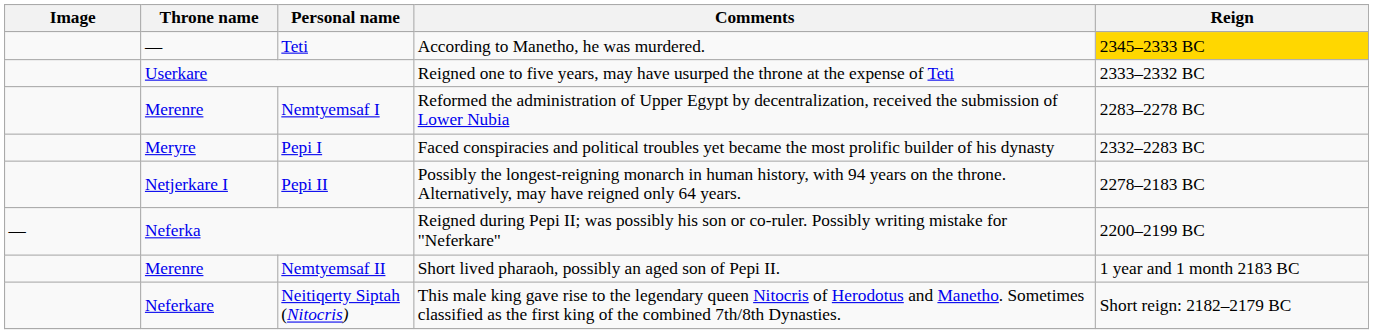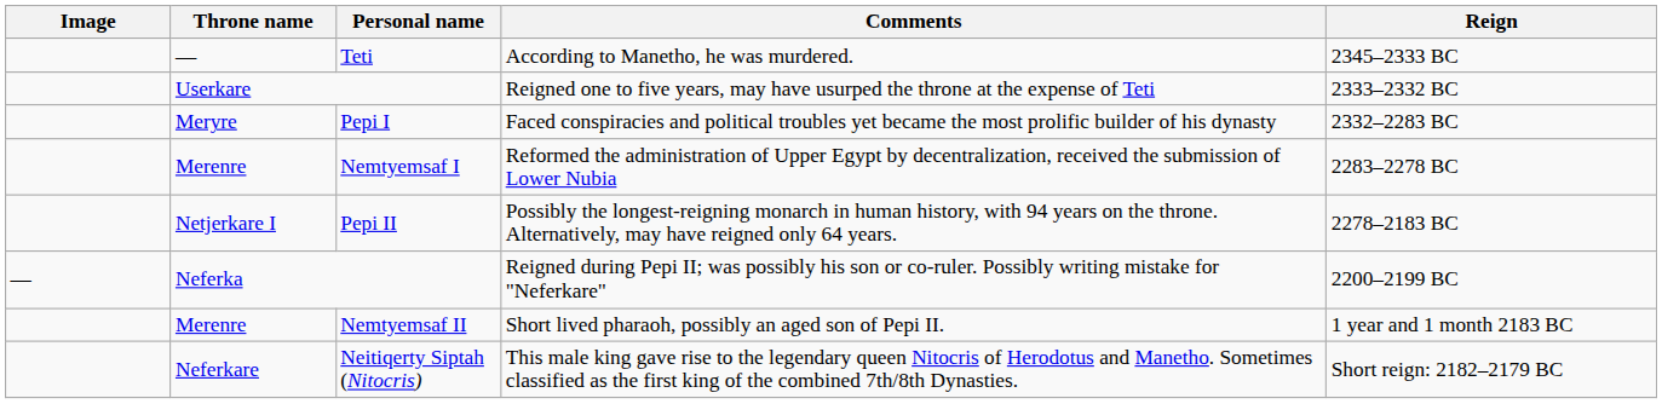 <table class="wikitable" width="100%">
 <tr>
 <th width="10%">Image</th>
 <th width="10%">Throne name</th>
 <th width="10%">Personal name</th>
 <th width="50%">Comments</th>
 <th width="20%">Reign</th>
 </tr>
 <tr>
 <td></td>
 <td>—</td>
 <td><a href='#'>Teti</a></td>
 <td>According to Manetho, he was murdered.</td>
-<td style="background: gold;">2345–2333 BC</td>
+<td>2345–2333 BC</td>
 </tr>
 <tr>
 <td></td>
 <td colspan="2"><a href='#'>Userkare</a></td>
 <td>Reigned one to five years, may have usurped the throne at the expense of <a href='#'>Teti</a></td>
 <td>2333–2332 BC</td>
 </tr>
 <tr>
 <td></td>
+<td><a href='#'>Meryre</a></td>
+<td><a href='#'>Pepi I</a></td>
+<td>Faced conspiracies and political troubles yet became the most prolific builder of his dynasty</td>
+<td>2332–2283 BC</td>
+</tr>
+<tr>
+<td></td>
 <td><a href='#'>Merenre</a></td>
 <td><a href='#'>Nemtyemsaf I</a></td>
 <td>Reformed the administration of Upper Egypt by decentralization, received the submission of <a href='#'>Lower Nubia</a></td>
 <td>2283–2278 BC</td>
-</tr>
-<tr>
-<td></td>
-<td><a href='#'>Meryre</a></td>
-<td><a href='#'>Pepi I</a></td>
-<td>Faced conspiracies and political troubles yet became the most prolific builder of his dynasty</td>
-<td>2332–2283 BC</td>
 </tr>
 <tr>
 <td></td>
 <td><a href='#'>Netjerkare I</a></td>
 <td><a href='#'>Pepi II</a></td>
 <td>Possibly the longest-reigning monarch in human history, with 94 years on the throne. Alternatively, may have reigned only 64 years.</td>
 <td>2278–2183 BC</td>
 </tr>
 <tr>
 <td>—</td>
 <td colspan="2"><a href='#'>Neferka</a></td>
 <td>Reigned during Pepi II; was possibly his son or co-ruler. Possibly writing mistake for "Neferkare"</td>
 <td>2200–2199 BC</td>
 </tr>
 <tr>
 <td></td>
 <td><a href='#'>Merenre</a></td>
 <td><a href='#'>Nemtyemsaf II</a></td>
 <td>Short lived pharaoh, possibly an aged son of Pepi II.</td>
 <td>1 year and 1 month  2183 BC</td>
 </tr>
 <tr>
 <td></td>
 <td><a href='#'>Neferkare</a></td>
 <td><a href='#'>Neitiqerty Siptah</a> (<em><a href='#'>Nitocris</a>)</em></td>
 <td>This male king gave rise to the legendary queen <a href='#'>Nitocris</a> of <a href='#'>Herodotus</a> and <a href='#'>Manetho</a>. Sometimes classified as the first king of the combined 7th/8th Dynasties.</td>
 <td>Short reign:  2182–2179 BC</td>
 </tr>
 <tr>
 </tr>
 </table>
